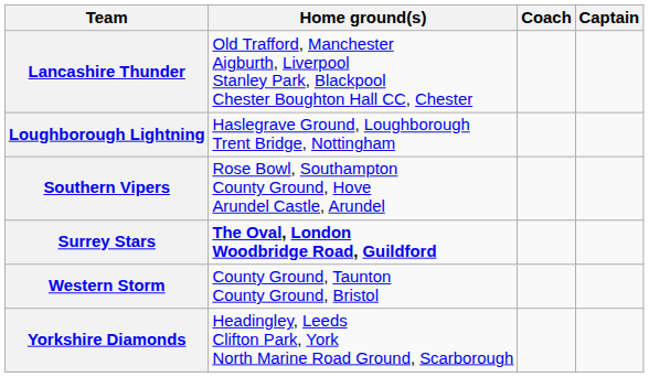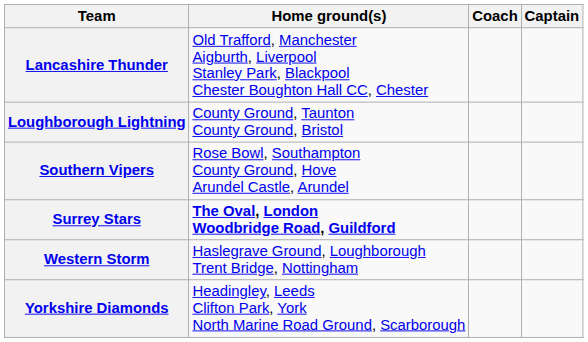 <table class="wikitable sortable plainrowheaders">
 <tr>
 <th scope="col">Team</th>
 <th scope="col">Home ground(s)</th>
 <th scope="col">Coach</th>
 <th scope="col">Captain</th>
 </tr>
 <tr>
 <th scope="row"><a href='#'>Lancashire Thunder</a></th>
 <td><a href='#'>Old Trafford</a>, <a href='#'>Manchester</a><br><a href='#'>Aigburth</a>, <a href='#'>Liverpool</a><br><a href='#'>Stanley Park</a>, <a href='#'>Blackpool</a><br><a href='#'>Chester Boughton Hall CC</a>, <a href='#'>Chester</a></td>
 <td></td>
 <td></td>
 </tr>
 <tr>
 <th scope="row"><a href='#'>Loughborough Lightning</a></th>
-<td><a href='#'>Haslegrave Ground</a>, <a href='#'>Loughborough</a><br><a href='#'>Trent Bridge</a>, <a href='#'>Nottingham</a></td>
+<td><a href='#'>County Ground</a>, <a href='#'>Taunton</a><br><a href='#'>County Ground</a>, <a href='#'>Bristol</a></td>
 <td></td>
 <td></td>
 </tr>
 <tr>
 <th scope="row"><a href='#'>Southern Vipers</a></th>
 <td><a href='#'>Rose Bowl</a>, <a href='#'>Southampton</a><br><a href='#'>County Ground</a>, <a href='#'>Hove</a><br><a href='#'>Arundel Castle</a>, <a href='#'>Arundel</a></td>
 <td></td>
 <td></td>
 </tr>
 <tr>
 <th scope="row"><a href='#'>Surrey Stars</a></th>
 <td><strong><a href='#'>The Oval</a>, <a href='#'>London</a><br><a href='#'>Woodbridge Road</a>, <a href='#'>Guildford</a></strong></td>
 <td></td>
 <td></td>
 </tr>
 <tr>
 <th scope="row"><a href='#'>Western Storm</a></th>
-<td><a href='#'>County Ground</a>, <a href='#'>Taunton</a><br><a href='#'>County Ground</a>, <a href='#'>Bristol</a></td>
+<td><a href='#'>Haslegrave Ground</a>, <a href='#'>Loughborough</a><br><a href='#'>Trent Bridge</a>, <a href='#'>Nottingham</a></td>
 <td></td>
 <td></td>
 </tr>
 <tr>
 <th scope="row"><a href='#'>Yorkshire Diamonds</a></th>
 <td><a href='#'>Headingley</a>, <a href='#'>Leeds</a><br><a href='#'>Clifton Park</a>, <a href='#'>York</a><br><a href='#'>North Marine Road Ground</a>, <a href='#'>Scarborough</a></td>
 <td></td>
 <td></td>
 </tr>
 </table>
